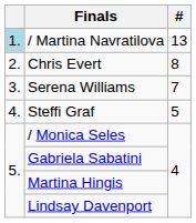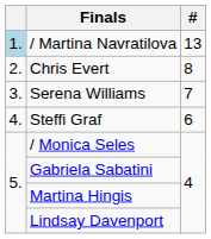 <table class="wikitable">
 <tr>
 <th></th>
 <th>Finals</th>
 <th>#</th>
 </tr>
 <tr>
 <td style="background: lightblue;">1.</td>
 <td>/ Martina Navratilova</td>
 <td>13</td>
 </tr>
 <tr>
 <td>2.</td>
 <td> Chris Evert</td>
 <td>8</td>
 </tr>
 <tr>
 <td>3.</td>
 <td> Serena Williams</td>
 <td>7</td>
 </tr>
 <tr>
 <td>4.</td>
 <td> Steffi Graf</td>
-<td>5</td>
+<td>6</td>
 </tr>
 <tr>
 <td rowspan=4>5.</td>
 <td>/ <a href='#'>Monica Seles</a></td>
 <td rowspan=4>4</td>
 </tr>
 <tr>
 <td> <a href='#'>Gabriela Sabatini</a></td>
 </tr>
 <tr>
 <td> <a href='#'>Martina Hingis</a></td>
 </tr>
 <tr>
 <td> <a href='#'>Lindsay Davenport</a></td>
 </tr>
 </table>
